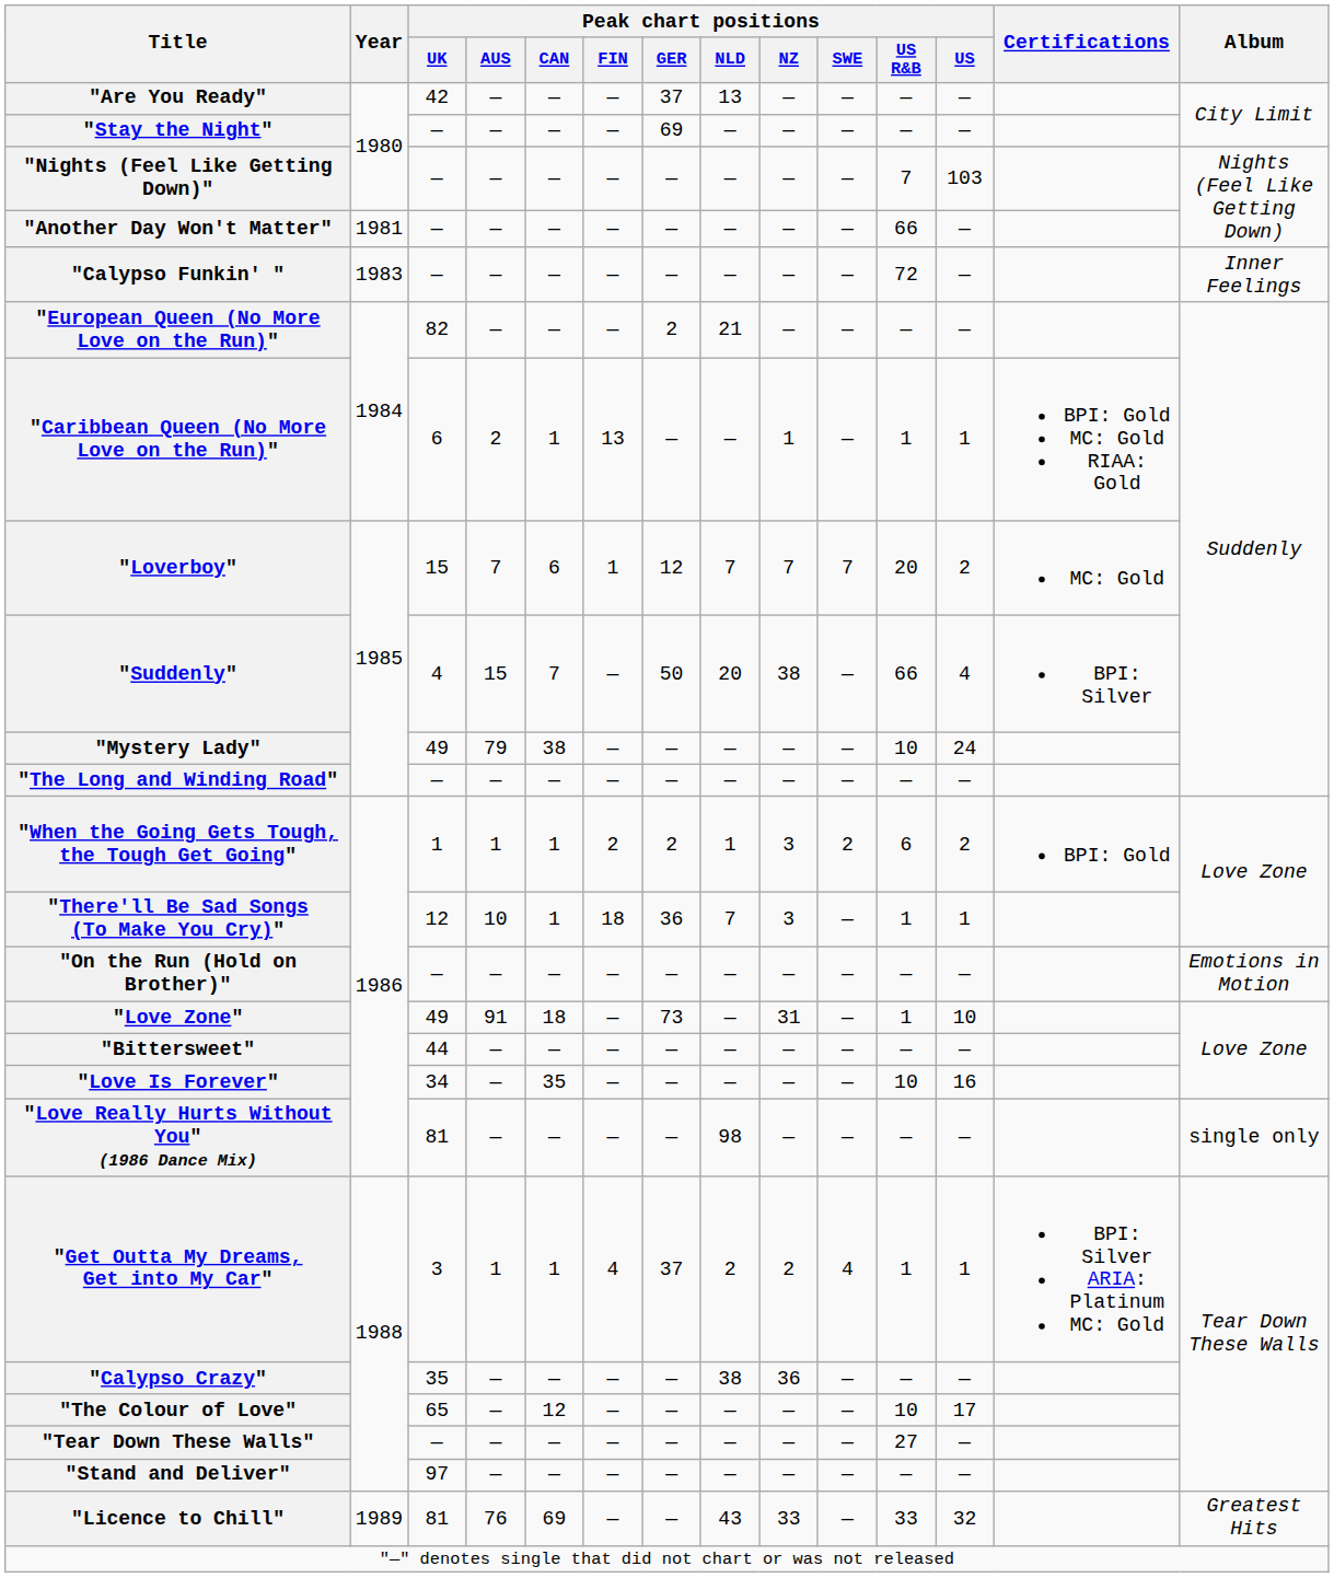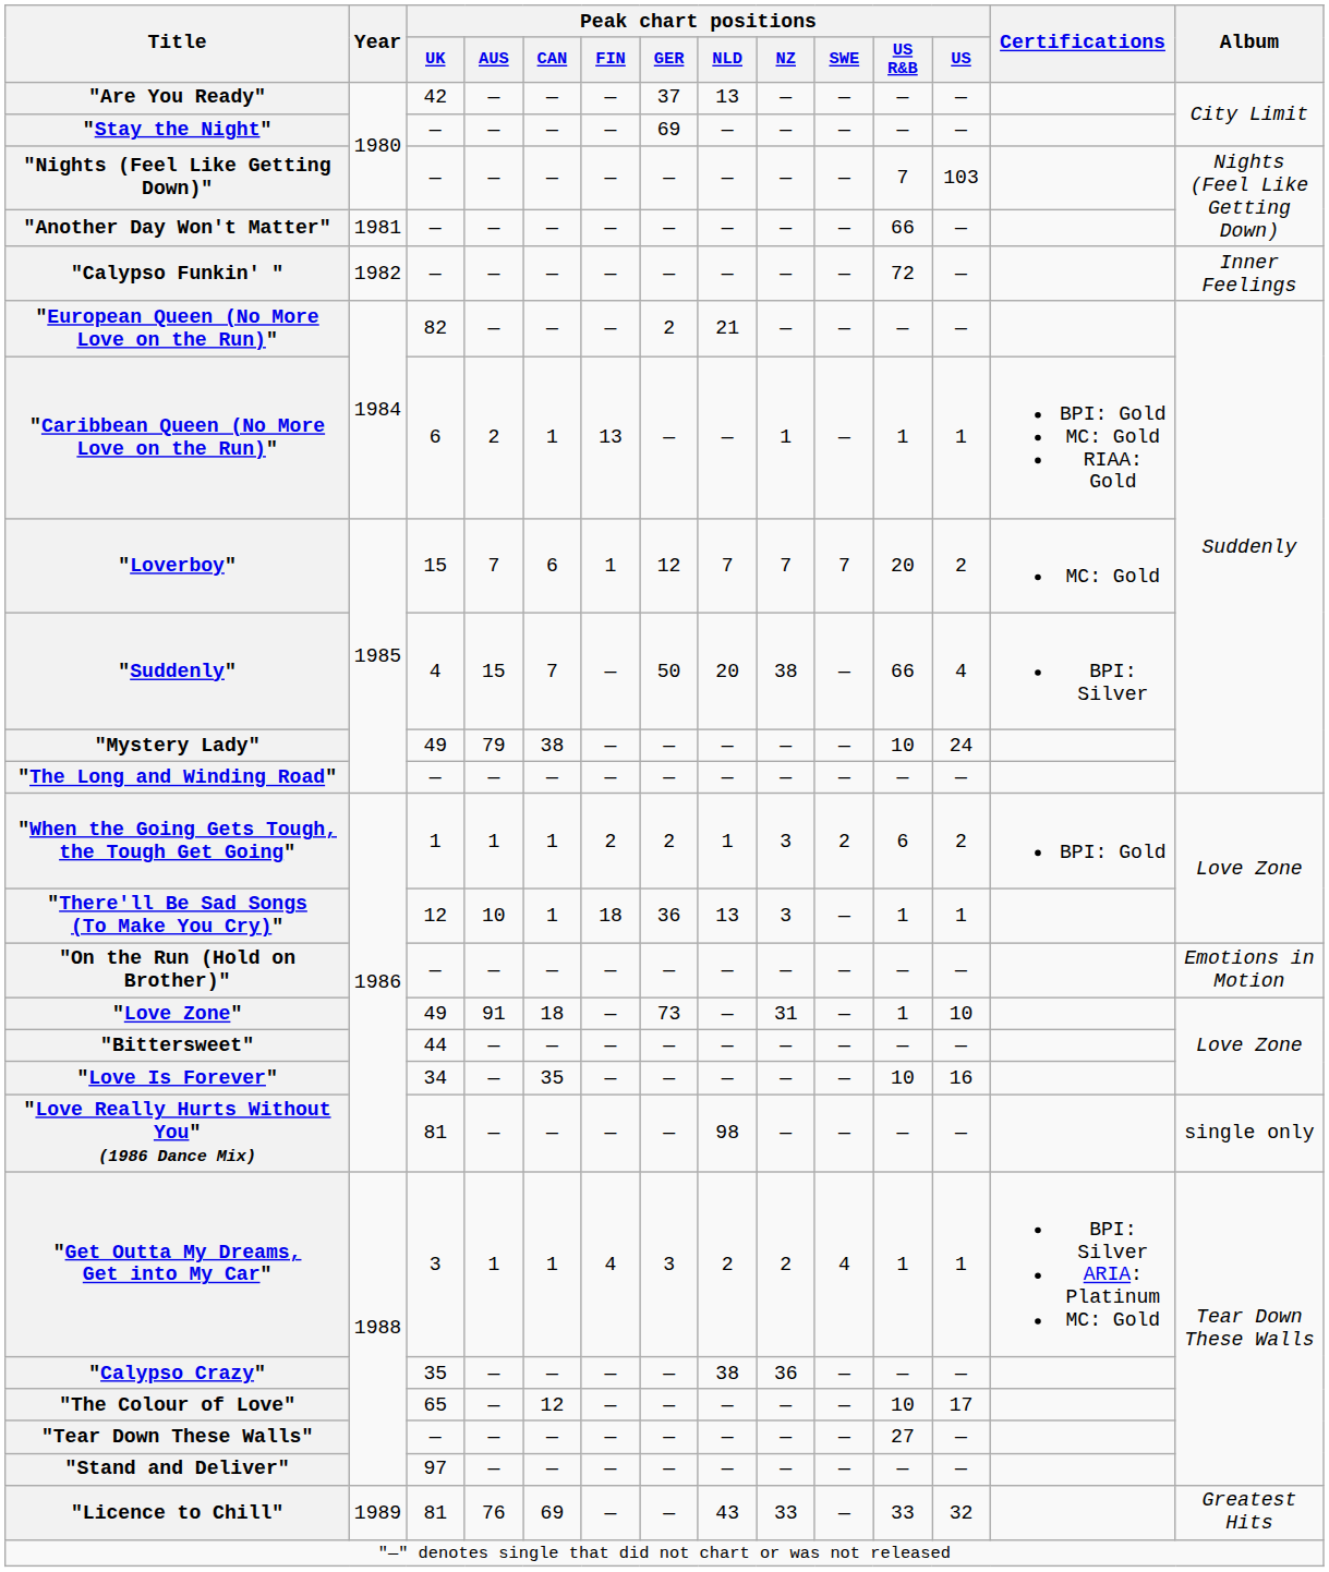 <table class="wikitable plainrowheaders" style="text-align:center;" border="1">
 <tr>
 <th scope="colw" rowspan="2" style="width:17em;">Title</th>
 <th scope="col" rowspan="2">Year</th>
 <th scope="col" colspan="10">Peak chart positions</th>
 <th scope="col" rowspan="2"><a href='#'>Certifications</a></th>
 <th scope="col" rowspan="2">Album</th>
 </tr>
 <tr>
 <th scope="col" style="width:3em;font-size:85%;"><a href='#'>UK</a><br></th>
 <th scope="col" style="width:3em;font-size:85%;"><a href='#'>AUS</a><br></th>
 <th scope="col" style="width:3em;font-size:85%;"><a href='#'>CAN</a><br></th>
 <th scope="col" style="width:3em;font-size:85%;"><a href='#'>FIN</a><br></th>
 <th scope="col" style="width:3em;font-size:85%;"><a href='#'>GER</a><br></th>
 <th scope="col" style="width:3em;font-size:85%;"><a href='#'>NLD</a><br></th>
 <th scope="col" style="width:3em;font-size:85%;"><a href='#'>NZ</a><br></th>
 <th scope="col" style="width:3em;font-size:85%;"><a href='#'>SWE</a><br></th>
 <th scope="col" style="width:3em;font-size:85%;"><a href='#'>US<br>R&B</a><br></th>
 <th scope="col" style="width:3em;font-size:85%;"><a href='#'>US</a><br></th>
 </tr>
 <tr>
 <th scope="row">"Are You Ready"</th>
 <td rowspan="3">1980</td>
 <td>42</td>
 <td>—</td>
 <td>—</td>
 <td>—</td>
 <td>37</td>
 <td>13</td>
 <td>—</td>
 <td>—</td>
 <td>—</td>
 <td>—</td>
 <td></td>
 <td rowspan="2"><em>City Limit</em></td>
 </tr>
 <tr>
 <th scope="row">"<a href='#'>Stay the Night</a>"</th>
 <td>—</td>
 <td>—</td>
 <td>—</td>
 <td>—</td>
 <td>69</td>
 <td>—</td>
 <td>—</td>
 <td>—</td>
 <td>—</td>
 <td>—</td>
 <td></td>
 </tr>
 <tr>
 <th scope="row">"Nights (Feel Like Getting Down)"</th>
 <td>—</td>
 <td>—</td>
 <td>—</td>
 <td>—</td>
 <td>—</td>
 <td>—</td>
 <td>—</td>
 <td>—</td>
 <td>7</td>
 <td>103</td>
 <td></td>
 <td rowspan="2"><em>Nights (Feel Like Getting Down)</em></td>
 </tr>
 <tr>
 <th scope="row">"Another Day Won't Matter"</th>
 <td rowspan="1">1981</td>
 <td>—</td>
 <td>—</td>
 <td>—</td>
 <td>—</td>
 <td>—</td>
 <td>—</td>
 <td>—</td>
 <td>—</td>
 <td>66</td>
 <td>—</td>
 <td></td>
 </tr>
 <tr>
 <th scope="row">"Calypso Funkin' "</th>
-<td>1983</td>
+<td>1982</td>
 <td>—</td>
 <td>—</td>
 <td>—</td>
 <td>—</td>
 <td>—</td>
 <td>—</td>
 <td>—</td>
 <td>—</td>
 <td>72</td>
 <td>—</td>
 <td></td>
 <td><em>Inner Feelings</em></td>
 </tr>
 <tr>
 <th scope="row">"<a href='#'>European Queen (No More Love on the Run)</a>"</th>
 <td rowspan="2">1984</td>
 <td>82</td>
 <td>—</td>
 <td>—</td>
 <td>—</td>
 <td>2</td>
 <td>21</td>
 <td>—</td>
 <td>—</td>
 <td>—</td>
 <td>—</td>
 <td></td>
 <td rowspan="6"><em>Suddenly</em></td>
 </tr>
 <tr>
 <th scope="row">"<a href='#'>Caribbean Queen (No More Love on the Run)</a>"</th>
 <td>6</td>
 <td>2</td>
 <td>1</td>
 <td>13</td>
 <td>—</td>
 <td>—</td>
 <td>1</td>
 <td>—</td>
 <td>1</td>
 <td>1</td>
 <td><br><ul><li>BPI: Gold</li><li>MC: Gold</li><li>RIAA: Gold</li></ul></td>
 </tr>
 <tr>
 <th scope="row">"<a href='#'>Loverboy</a>"</th>
 <td rowspan="4">1985</td>
 <td>15</td>
 <td>7</td>
 <td>6</td>
 <td>1</td>
 <td>12</td>
 <td>7</td>
 <td>7</td>
 <td>7</td>
 <td>20</td>
 <td>2</td>
 <td><br><ul><li>MC: Gold</li></ul></td>
 </tr>
 <tr>
 <th scope="row">"<a href='#'>Suddenly</a>"</th>
 <td>4</td>
 <td>15</td>
 <td>7</td>
 <td>—</td>
 <td>50</td>
 <td>20</td>
 <td>38</td>
 <td>—</td>
 <td>66</td>
 <td>4</td>
 <td><br><ul><li>BPI: Silver</li></ul></td>
 </tr>
 <tr>
 <th scope="row">"Mystery Lady"</th>
 <td>49</td>
 <td>79</td>
 <td>38</td>
 <td>—</td>
 <td>—</td>
 <td>—</td>
 <td>—</td>
 <td>—</td>
 <td>10</td>
 <td>24</td>
 <td></td>
 </tr>
 <tr>
 <th scope="row">"<a href='#'>The Long and Winding Road</a>"</th>
 <td>—</td>
 <td>—</td>
 <td>—</td>
 <td>—</td>
 <td>—</td>
 <td>—</td>
 <td>—</td>
 <td>—</td>
 <td>—</td>
 <td>—</td>
 <td></td>
 </tr>
 <tr>
 <th scope="row">"<a href='#'>When the Going Gets Tough, <br>the Tough Get Going</a>"</th>
 <td rowspan="7">1986</td>
 <td>1</td>
 <td>1</td>
 <td>1</td>
 <td>2</td>
 <td>2</td>
 <td>1</td>
 <td>3</td>
 <td>2</td>
 <td>6</td>
 <td>2</td>
 <td><br><ul><li>BPI: Gold</li></ul></td>
 <td rowspan="2"><em>Love Zone</em></td>
 </tr>
 <tr>
 <th scope="row">"<a href='#'>There'll Be Sad Songs <br>(To Make You Cry)</a>"</th>
 <td>12</td>
 <td>10</td>
 <td>1</td>
 <td>18</td>
 <td>36</td>
-<td>7</td>
+<td>13</td>
 <td>3</td>
 <td>—</td>
 <td>1</td>
 <td>1</td>
 <td></td>
 </tr>
 <tr>
 <th scope="row">"On the Run (Hold on Brother)"</th>
 <td>—</td>
 <td>—</td>
 <td>—</td>
 <td>—</td>
 <td>—</td>
 <td>—</td>
 <td>—</td>
 <td>—</td>
 <td>—</td>
 <td>—</td>
 <td></td>
 <td><em>Emotions in Motion</em></td>
 </tr>
 <tr>
 <th scope="row">"<a href='#'>Love Zone</a>"</th>
 <td>49</td>
 <td>91</td>
 <td>18</td>
 <td>—</td>
 <td>73</td>
 <td>—</td>
 <td>31</td>
 <td>—</td>
 <td>1</td>
 <td>10</td>
 <td></td>
 <td rowspan="3"><em>Love Zone</em></td>
 </tr>
 <tr>
 <th scope="row">"Bittersweet"</th>
 <td>44</td>
 <td>—</td>
 <td>—</td>
 <td>—</td>
 <td>—</td>
 <td>—</td>
 <td>—</td>
 <td>—</td>
 <td>—</td>
 <td>—</td>
 <td></td>
 </tr>
 <tr>
 <th scope="row">"<a href='#'>Love Is Forever</a>"</th>
 <td>34</td>
 <td>—</td>
 <td>35</td>
 <td>—</td>
 <td>—</td>
 <td>—</td>
 <td>—</td>
 <td>—</td>
 <td>10</td>
 <td>16</td>
 <td></td>
 </tr>
 <tr>
 <th scope="row">"<a href='#'>Love Really Hurts Without You</a>" <br><small><em>(1986 Dance Mix)</em></small></th>
 <td>81</td>
 <td>—</td>
 <td>—</td>
 <td>—</td>
 <td>—</td>
 <td>98</td>
 <td>—</td>
 <td>—</td>
 <td>—</td>
 <td>—</td>
 <td></td>
 <td>single only</td>
 </tr>
 <tr>
 <th scope="row">"<a href='#'>Get Outta My Dreams, <br>Get into My Car</a>"</th>
 <td rowspan="5">1988</td>
 <td>3</td>
 <td>1</td>
 <td>1</td>
 <td>4</td>
-<td>37</td>
+<td>3</td>
 <td>2</td>
 <td>2</td>
 <td>4</td>
 <td>1</td>
 <td>1</td>
 <td><br><ul><li>BPI: Silver</li><li><a href='#'>ARIA</a>: Platinum</li><li>MC: Gold</li></ul></td>
 <td rowspan="5"><em>Tear Down These Walls</em></td>
 </tr>
 <tr>
 <th scope="row">"<a href='#'>Calypso Crazy</a>"</th>
 <td>35</td>
 <td>—</td>
 <td>—</td>
 <td>—</td>
 <td>—</td>
 <td>38</td>
 <td>36</td>
 <td>—</td>
 <td>—</td>
 <td>—</td>
 <td></td>
 </tr>
 <tr>
 <th scope="row">"The Colour of Love"</th>
 <td>65</td>
 <td>—</td>
 <td>12</td>
 <td>—</td>
 <td>—</td>
 <td>—</td>
 <td>—</td>
 <td>—</td>
 <td>10</td>
 <td>17</td>
 <td></td>
 </tr>
 <tr>
 <th scope="row">"Tear Down These Walls"</th>
 <td>—</td>
 <td>—</td>
 <td>—</td>
 <td>—</td>
 <td>—</td>
 <td>—</td>
 <td>—</td>
 <td>—</td>
 <td>27</td>
 <td>—</td>
 <td></td>
 </tr>
 <tr>
 <th scope="row">"Stand and Deliver"</th>
 <td>97</td>
 <td>—</td>
 <td>—</td>
 <td>—</td>
 <td>—</td>
 <td>—</td>
 <td>—</td>
 <td>—</td>
 <td>—</td>
 <td>—</td>
 <td></td>
 </tr>
 <tr>
 <th scope="row">"Licence to Chill"</th>
 <td>1989</td>
 <td>81</td>
 <td>76</td>
 <td>69</td>
 <td>—</td>
 <td>—</td>
 <td>43</td>
 <td>33</td>
 <td>—</td>
 <td>33</td>
 <td>32</td>
 <td></td>
 <td><em>Greatest Hits</em></td>
 </tr>
 <tr>
 <td colspan="15" style="font-size:85%">"—" denotes single that did not chart or was not released</td>
 </tr>
 </table>
